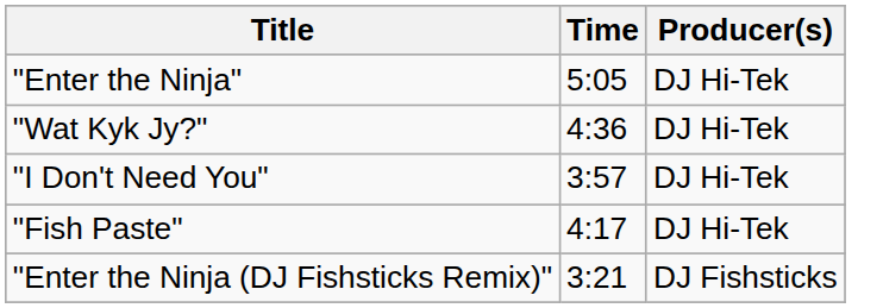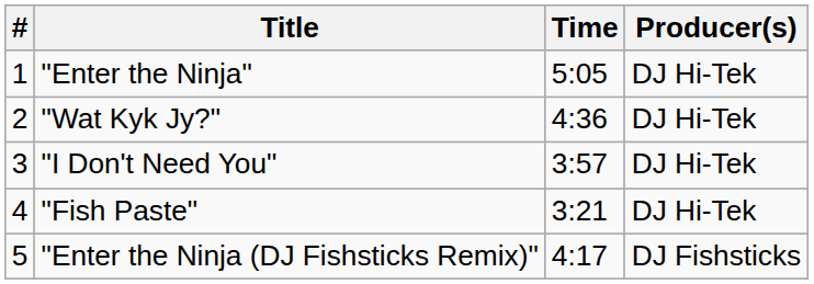 <table class="wikitable">
 <tr>
+<th>#</th>
 <th>Title</th>
 <th>Time</th>
 <th>Producer(s)</th>
 </tr>
 <tr>
+<td>1</td>
 <td>"Enter the Ninja"</td>
 <td>5:05</td>
 <td>DJ Hi-Tek</td>
 </tr>
 <tr>
+<td>2</td>
 <td>"Wat Kyk Jy?"</td>
 <td>4:36</td>
 <td>DJ Hi-Tek</td>
 </tr>
 <tr>
+<td>3</td>
 <td>"I Don't Need You"</td>
 <td>3:57</td>
 <td>DJ Hi-Tek</td>
 </tr>
 <tr>
+<td>4</td>
 <td>"Fish Paste"</td>
-<td>4:17</td>
+<td>3:21</td>
 <td>DJ Hi-Tek</td>
 </tr>
 <tr>
+<td>5</td>
 <td>"Enter the Ninja (DJ Fishsticks Remix)"</td>
-<td>3:21</td>
+<td>4:17</td>
 <td>DJ Fishsticks</td>
 </tr>
 </table>
